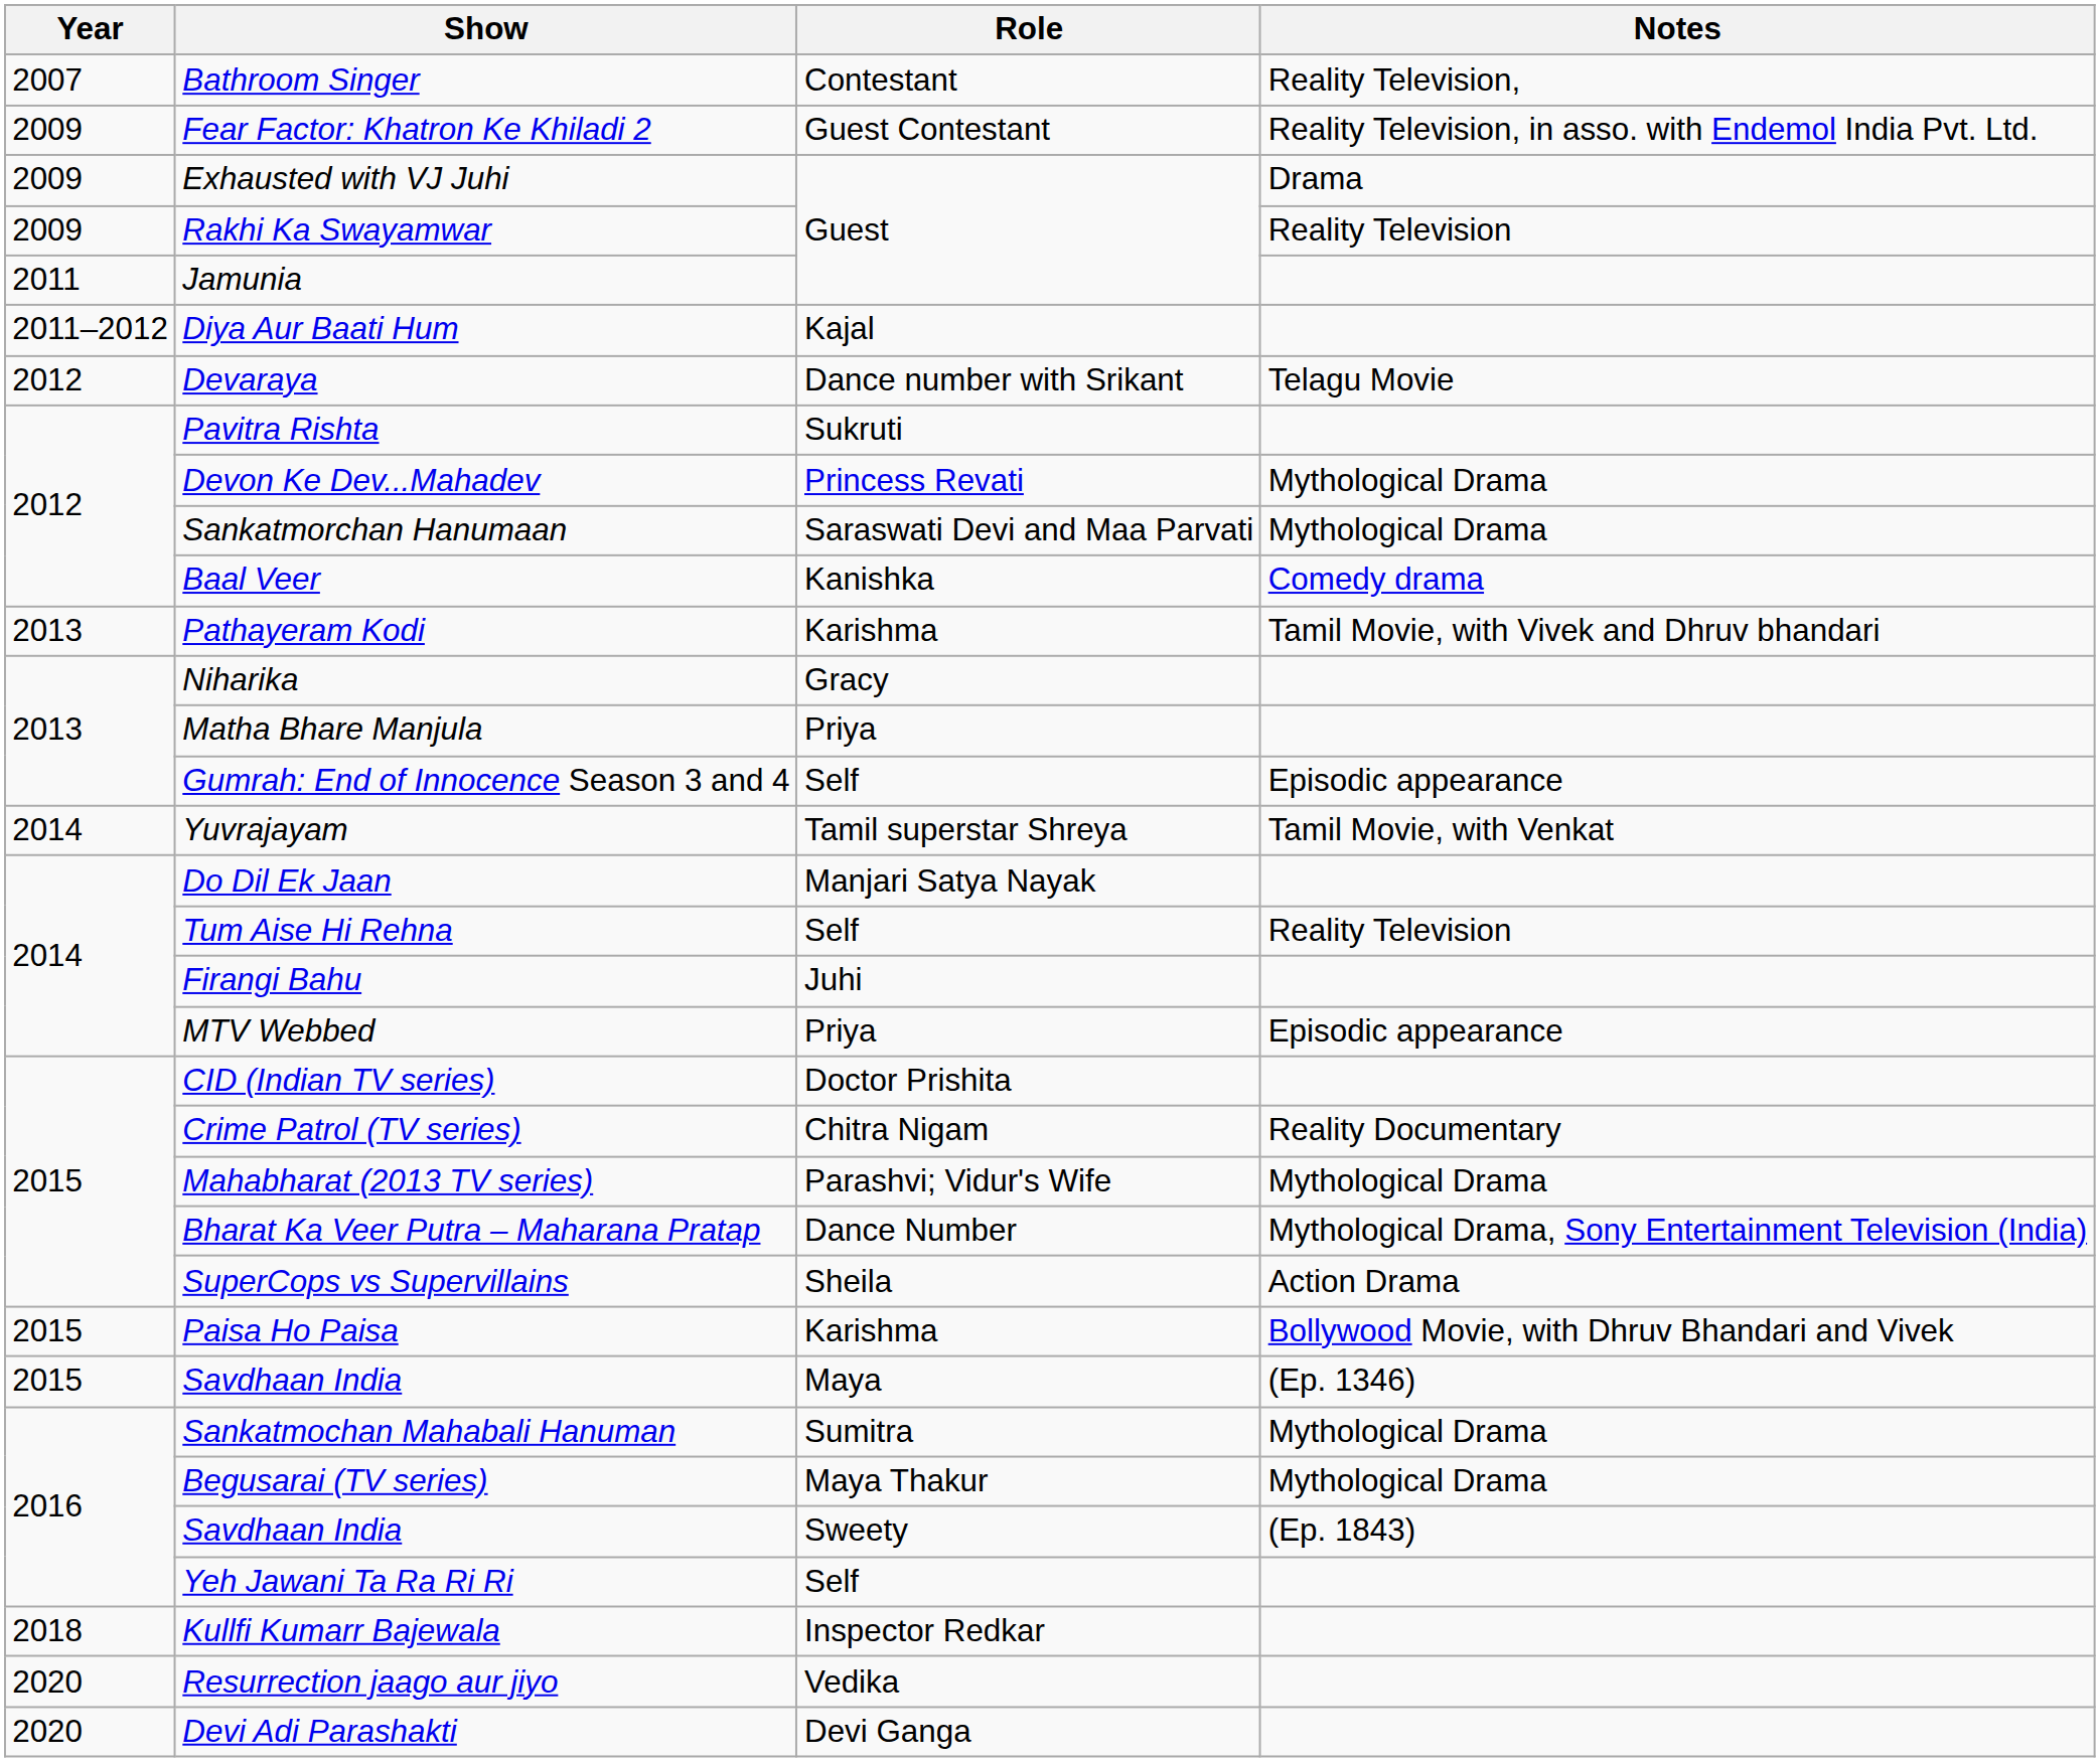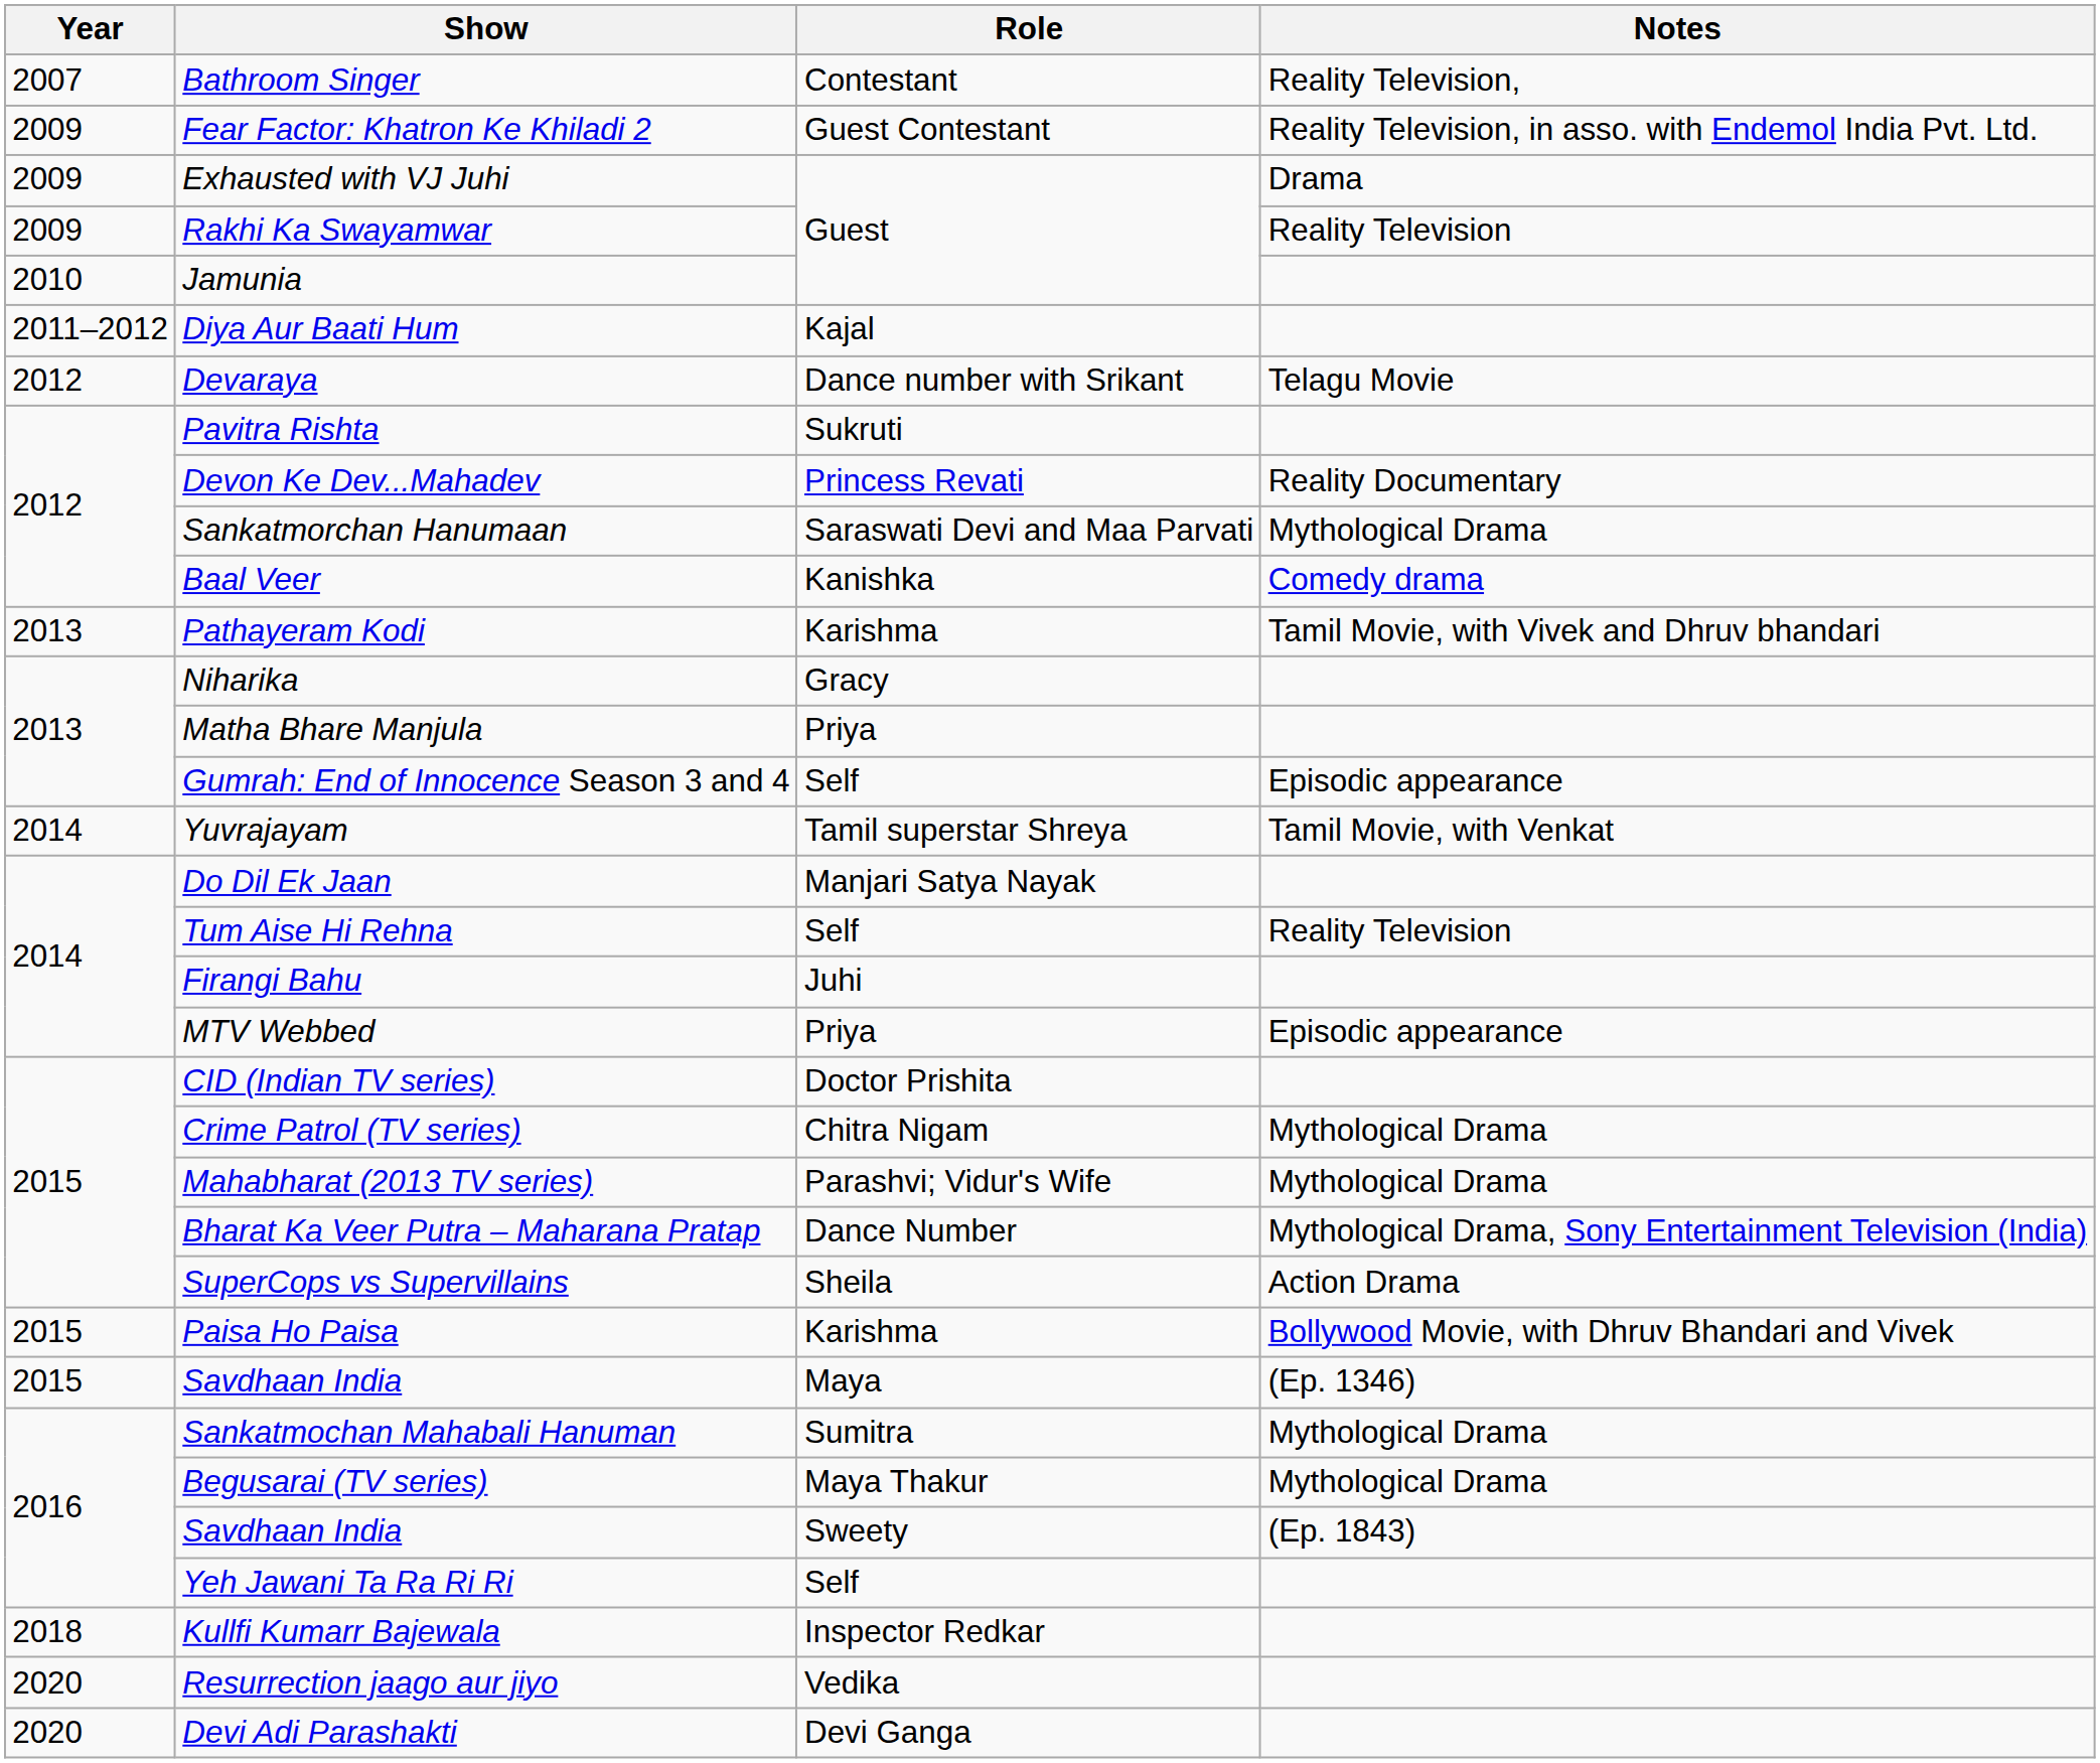 <table class="wikitable sortable" style="font-size:100%">
 <tr style="text-align:center;">
 <th>Year</th>
 <th>Show</th>
 <th>Role</th>
 <th class="unsortable">Notes</th>
 </tr>
 <tr>
 <td>2007</td>
 <td><em><a href='#'>Bathroom Singer</a></em></td>
 <td>Contestant</td>
 <td>Reality Television,</td>
 </tr>
 <tr>
 <td>2009</td>
 <td><em><a href='#'>Fear Factor: Khatron Ke Khiladi 2</a></em></td>
 <td>Guest Contestant</td>
 <td>Reality Television, in asso. with <a href='#'>Endemol</a> India Pvt. Ltd.</td>
 </tr>
 <tr>
 <td>2009</td>
 <td><em>Exhausted with VJ Juhi</em></td>
 <td rowspan="3">Guest</td>
 <td>Drama</td>
 </tr>
 <tr>
 <td>2009</td>
 <td><em><a href='#'>Rakhi Ka Swayamwar</a></em></td>
 <td>Reality Television</td>
 </tr>
 <tr>
-<td>2011</td>
+<td>2010</td>
 <td><em>Jamunia</em></td>
 <td></td>
 </tr>
 <tr>
 <td>2011–2012</td>
 <td><em><a href='#'>Diya Aur Baati Hum</a></em></td>
 <td>Kajal</td>
 <td></td>
 </tr>
 <tr>
 <td>2012</td>
 <td><em><a href='#'>Devaraya</a></em></td>
 <td>Dance number with Srikant</td>
 <td>Telagu Movie</td>
 </tr>
 <tr>
 <td rowspan="4">2012</td>
 <td><em><a href='#'>Pavitra Rishta</a></em></td>
 <td>Sukruti</td>
 <td></td>
 </tr>
 <tr>
 <td><em><a href='#'>Devon Ke Dev...Mahadev</a></em></td>
 <td><a href='#'>Princess Revati</a></td>
-<td>Mythological Drama</td>
+<td>Reality Documentary</td>
 </tr>
 <tr>
 <td><em>Sankatmorchan Hanumaan</em></td>
 <td>Saraswati Devi and Maa Parvati</td>
 <td>Mythological Drama</td>
 </tr>
 <tr>
 <td><em><a href='#'>Baal Veer</a></em></td>
 <td>Kanishka</td>
 <td><a href='#'>Comedy drama</a></td>
 </tr>
 <tr>
 <td>2013</td>
 <td><em><a href='#'>Pathayeram Kodi</a></em></td>
 <td>Karishma</td>
 <td>Tamil Movie, with Vivek and Dhruv bhandari</td>
 </tr>
 <tr>
 <td rowspan="3">2013</td>
 <td><em>Niharika</em></td>
 <td>Gracy</td>
 <td></td>
 </tr>
 <tr>
 <td><em>Matha Bhare Manjula</em></td>
 <td>Priya</td>
 <td></td>
 </tr>
 <tr>
 <td><em><a href='#'>Gumrah: End of Innocence</a></em> Season 3 and 4</td>
 <td>Self</td>
 <td>Episodic appearance</td>
 </tr>
 <tr>
 <td>2014</td>
 <td><em>Yuvrajayam</em></td>
 <td>Tamil superstar Shreya</td>
 <td>Tamil Movie, with Venkat</td>
 </tr>
 <tr>
 <td rowspan="4">2014</td>
 <td><em><a href='#'>Do Dil Ek Jaan</a></em></td>
 <td>Manjari Satya Nayak</td>
 <td></td>
 </tr>
 <tr>
 <td><em><a href='#'>Tum Aise Hi Rehna</a></em></td>
 <td>Self</td>
 <td>Reality Television</td>
 </tr>
 <tr>
 <td><em><a href='#'>Firangi Bahu</a></em></td>
 <td>Juhi</td>
 <td></td>
 </tr>
 <tr>
 <td><em>MTV Webbed</em></td>
 <td>Priya</td>
 <td>Episodic appearance</td>
 </tr>
 <tr>
 <td rowspan="5">2015</td>
 <td><em><a href='#'>CID (Indian TV series)</a></em></td>
 <td>Doctor Prishita</td>
 <td></td>
 </tr>
 <tr>
 <td><em><a href='#'>Crime Patrol (TV series)</a></em></td>
 <td>Chitra Nigam</td>
-<td>Reality Documentary</td>
+<td>Mythological Drama</td>
 </tr>
 <tr>
 <td><em><a href='#'>Mahabharat (2013 TV series)</a></em></td>
 <td>Parashvi; Vidur's Wife</td>
 <td>Mythological Drama</td>
 </tr>
 <tr>
 <td><em><a href='#'>Bharat Ka Veer Putra – Maharana Pratap</a></em></td>
 <td>Dance Number</td>
 <td>Mythological Drama, <a href='#'>Sony Entertainment Television (India)</a></td>
 </tr>
 <tr>
 <td><em><a href='#'>SuperCops vs Supervillains</a></em></td>
 <td>Sheila</td>
 <td>Action Drama</td>
 </tr>
 <tr>
 <td>2015</td>
 <td><em><a href='#'>Paisa Ho Paisa</a></em></td>
 <td>Karishma</td>
 <td><a href='#'>Bollywood</a> Movie, with Dhruv Bhandari and Vivek</td>
 </tr>
 <tr>
 <td>2015</td>
 <td><em><a href='#'>Savdhaan India</a></em></td>
 <td>Maya</td>
 <td>(Ep. 1346)</td>
 </tr>
 <tr>
 <td rowspan="4">2016</td>
 <td><em><a href='#'>Sankatmochan Mahabali Hanuman</a></em></td>
 <td>Sumitra</td>
 <td>Mythological Drama</td>
 </tr>
 <tr>
 <td><em><a href='#'>Begusarai (TV series)</a></em></td>
 <td>Maya Thakur</td>
 <td>Mythological Drama</td>
 </tr>
 <tr>
 <td><em><a href='#'>Savdhaan India</a></em></td>
 <td>Sweety</td>
 <td>(Ep. 1843)</td>
 </tr>
 <tr>
 <td><em><a href='#'>Yeh Jawani Ta Ra Ri Ri</a></em></td>
 <td>Self</td>
 <td></td>
 </tr>
 <tr>
 <td>2018</td>
 <td><em> <a href='#'>Kullfi Kumarr Bajewala</a></em></td>
 <td>Inspector Redkar</td>
 <td></td>
 </tr>
 <tr>
 <td>2020</td>
 <td><em> <a href='#'>Resurrection jaago aur jiyo</a></em></td>
 <td>Vedika</td>
 <td></td>
 </tr>
 <tr>
 <td>2020</td>
 <td><em> <a href='#'>Devi Adi Parashakti</a></em></td>
 <td>Devi Ganga</td>
 <td></td>
 </tr>
 </table>
